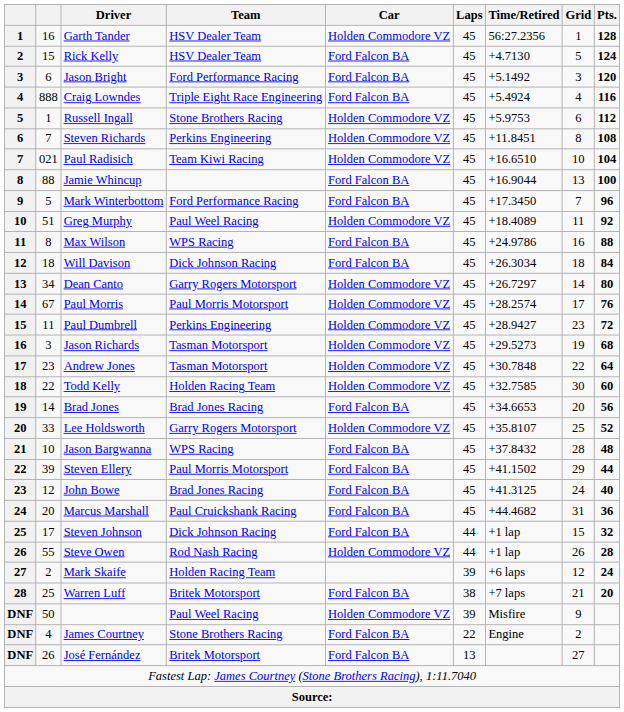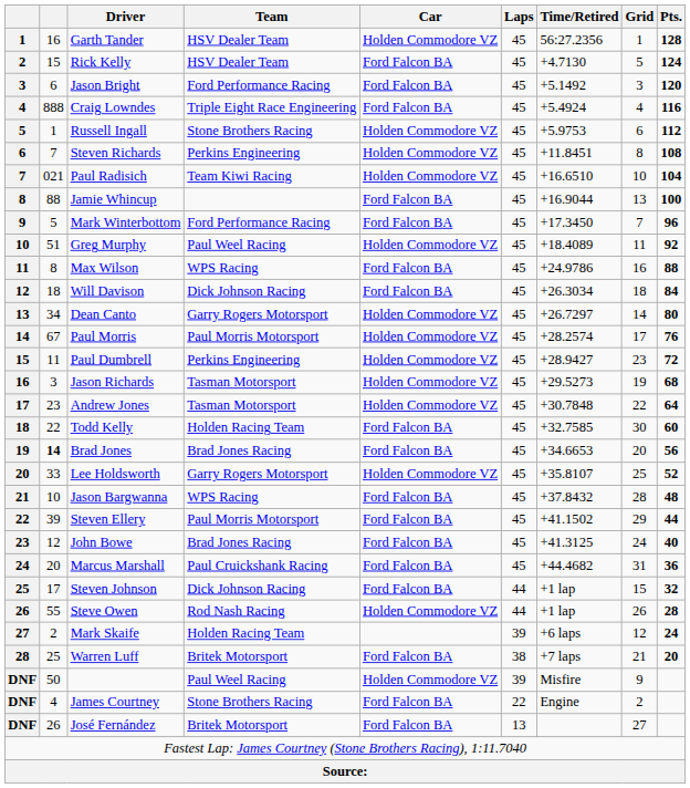 <table class="wikitable" style="font-size: 90%">
 <tr>
 <th></th>
 <th></th>
 <th>Driver</th>
 <th>Team</th>
 <th>Car</th>
 <th>Laps</th>
 <th>Time/Retired</th>
 <th>Grid</th>
 <th>Pts.</th>
 </tr>
 <tr>
 <th>1</th>
 <td align="center">16</td>
 <td> <a href='#'>Garth Tander</a></td>
 <td><a href='#'>HSV Dealer Team</a></td>
 <td><a href='#'>Holden Commodore VZ</a></td>
 <td align="center">45</td>
 <td>56:27.2356</td>
 <td align="center">1</td>
 <td align="center"><strong>128</strong></td>
 </tr>
 <tr>
 <th>2</th>
 <td align="center">15</td>
 <td> <a href='#'>Rick Kelly</a></td>
 <td><a href='#'>HSV Dealer Team</a></td>
 <td><a href='#'>Ford Falcon BA</a></td>
 <td align="center">45</td>
 <td>+4.7130</td>
 <td align="center">5</td>
 <td align="center"><strong>124</strong></td>
 </tr>
 <tr>
 <th>3</th>
 <td align="center">6</td>
 <td> <a href='#'>Jason Bright</a></td>
 <td><a href='#'>Ford Performance Racing</a></td>
 <td><a href='#'>Ford Falcon BA</a></td>
 <td align="center">45</td>
 <td>+5.1492</td>
 <td align="center">3</td>
 <td align="center"><strong>120</strong></td>
 </tr>
 <tr>
 <th>4</th>
 <td align="center">888</td>
 <td> <a href='#'>Craig Lowndes</a></td>
 <td><a href='#'>Triple Eight Race Engineering</a></td>
 <td><a href='#'>Ford Falcon BA</a></td>
 <td align="center">45</td>
 <td>+5.4924</td>
 <td align="center">4</td>
 <td align="center"><strong>116</strong></td>
 </tr>
 <tr>
 <th>5</th>
 <td align="center">1</td>
 <td> <a href='#'>Russell Ingall</a></td>
 <td><a href='#'>Stone Brothers Racing</a></td>
 <td><a href='#'>Holden Commodore VZ</a></td>
 <td align="center">45</td>
 <td>+5.9753</td>
 <td align="center">6</td>
 <td align="center"><strong>112</strong></td>
 </tr>
 <tr>
 <th>6</th>
 <td align="center">7</td>
 <td> <a href='#'>Steven Richards</a></td>
 <td><a href='#'>Perkins Engineering</a></td>
 <td><a href='#'>Holden Commodore VZ</a></td>
 <td align="center">45</td>
 <td>+11.8451</td>
 <td align="center">8</td>
 <td align="center"><strong>108</strong></td>
 </tr>
 <tr>
 <th>7</th>
 <td align="center">021</td>
 <td> <a href='#'>Paul Radisich</a></td>
 <td><a href='#'>Team Kiwi Racing</a></td>
 <td><a href='#'>Holden Commodore VZ</a></td>
 <td align="center">45</td>
 <td>+16.6510</td>
 <td align="center">10</td>
 <td align="center"><strong>104</strong></td>
 </tr>
 <tr>
 <th>8</th>
 <td align="center">88</td>
 <td> <a href='#'>Jamie Whincup</a></td>
 <td></td>
 <td><a href='#'>Ford Falcon BA</a></td>
 <td align="center">45</td>
 <td>+16.9044</td>
 <td align="center">13</td>
 <td align="center"><strong>100</strong></td>
 </tr>
 <tr>
 <th>9</th>
 <td align="center">5</td>
 <td> <a href='#'>Mark Winterbottom</a></td>
 <td><a href='#'>Ford Performance Racing</a></td>
 <td><a href='#'>Ford Falcon BA</a></td>
 <td align="center">45</td>
 <td>+17.3450</td>
 <td align="center">7</td>
 <td align="center"><strong>96</strong></td>
 </tr>
 <tr>
 <th>10</th>
 <td align="center">51</td>
 <td> <a href='#'>Greg Murphy</a></td>
 <td><a href='#'>Paul Weel Racing</a></td>
 <td><a href='#'>Holden Commodore VZ</a></td>
 <td align="center">45</td>
 <td>+18.4089</td>
 <td align="center">11</td>
 <td align="center"><strong>92</strong></td>
 </tr>
 <tr>
 <th>11</th>
 <td align="center">8</td>
 <td> <a href='#'>Max Wilson</a></td>
 <td><a href='#'>WPS Racing</a></td>
 <td><a href='#'>Ford Falcon BA</a></td>
 <td align="center">45</td>
 <td>+24.9786</td>
 <td align="center">16</td>
 <td align="center"><strong>88</strong></td>
 </tr>
 <tr>
 <th>12</th>
 <td align="center">18</td>
 <td> <a href='#'>Will Davison</a></td>
 <td><a href='#'>Dick Johnson Racing</a></td>
 <td><a href='#'>Ford Falcon BA</a></td>
 <td align="center">45</td>
 <td>+26.3034</td>
 <td align="center">18</td>
 <td align="center"><strong>84</strong></td>
 </tr>
 <tr>
 <th>13</th>
 <td align="center">34</td>
 <td> <a href='#'>Dean Canto</a></td>
 <td><a href='#'>Garry Rogers Motorsport</a></td>
 <td><a href='#'>Holden Commodore VZ</a></td>
 <td align="center">45</td>
 <td>+26.7297</td>
 <td align="center">14</td>
 <td align="center"><strong>80</strong></td>
 </tr>
 <tr>
 <th>14</th>
 <td align="center">67</td>
 <td> <a href='#'>Paul Morris</a></td>
 <td><a href='#'>Paul Morris Motorsport</a></td>
 <td><a href='#'>Holden Commodore VZ</a></td>
 <td align="center">45</td>
 <td>+28.2574</td>
 <td align="center">17</td>
 <td align="center"><strong>76</strong></td>
 </tr>
 <tr>
 <th>15</th>
 <td align="center">11</td>
 <td> <a href='#'>Paul Dumbrell</a></td>
 <td><a href='#'>Perkins Engineering</a></td>
 <td><a href='#'>Holden Commodore VZ</a></td>
 <td align="center">45</td>
 <td>+28.9427</td>
 <td align="center">23</td>
 <td align="center"><strong>72</strong></td>
 </tr>
 <tr>
 <th>16</th>
 <td align="center">3</td>
 <td> <a href='#'>Jason Richards</a></td>
 <td><a href='#'>Tasman Motorsport</a></td>
 <td><a href='#'>Holden Commodore VZ</a></td>
 <td align="center">45</td>
 <td>+29.5273</td>
 <td align="center">19</td>
 <td align="center"><strong>68</strong></td>
 </tr>
 <tr>
 <th>17</th>
 <td align="center">23</td>
 <td> <a href='#'>Andrew Jones</a></td>
 <td><a href='#'>Tasman Motorsport</a></td>
 <td><a href='#'>Holden Commodore VZ</a></td>
 <td align="center">45</td>
 <td>+30.7848</td>
 <td align="center">22</td>
 <td align="center"><strong>64</strong></td>
 </tr>
 <tr>
 <th>18</th>
 <td align="center">22</td>
 <td> <a href='#'>Todd Kelly</a></td>
 <td><a href='#'>Holden Racing Team</a></td>
-<td><a href='#'>Holden Commodore VZ</a></td>
+<td><a href='#'>Ford Falcon BA</a></td>
 <td align="center">45</td>
 <td>+32.7585</td>
 <td align="center">30</td>
 <td align="center"><strong>60</strong></td>
 </tr>
 <tr>
 <th>19</th>
-<td align="center">14</td>
+<td align="center"><strong>14</strong></td>
 <td> <a href='#'>Brad Jones</a></td>
 <td><a href='#'>Brad Jones Racing</a></td>
 <td><a href='#'>Ford Falcon BA</a></td>
 <td align="center">45</td>
 <td>+34.6653</td>
 <td align="center">20</td>
 <td align="center"><strong>56</strong></td>
 </tr>
 <tr>
 <th>20</th>
 <td align="center">33</td>
 <td> <a href='#'>Lee Holdsworth</a></td>
 <td><a href='#'>Garry Rogers Motorsport</a></td>
 <td><a href='#'>Holden Commodore VZ</a></td>
 <td align="center">45</td>
 <td>+35.8107</td>
 <td align="center">25</td>
 <td align="center"><strong>52</strong></td>
 </tr>
 <tr>
 <th>21</th>
 <td align="center">10</td>
 <td> <a href='#'>Jason Bargwanna</a></td>
 <td><a href='#'>WPS Racing</a></td>
 <td><a href='#'>Ford Falcon BA</a></td>
 <td align="center">45</td>
 <td>+37.8432</td>
 <td align="center">28</td>
 <td align="center"><strong>48</strong></td>
 </tr>
 <tr>
 <th>22</th>
 <td align="center">39</td>
 <td> <a href='#'>Steven Ellery</a></td>
 <td><a href='#'>Paul Morris Motorsport</a></td>
 <td><a href='#'>Ford Falcon BA</a></td>
 <td align="center">45</td>
 <td>+41.1502</td>
 <td align="center">29</td>
 <td align="center"><strong>44</strong></td>
 </tr>
 <tr>
 <th>23</th>
 <td align="center">12</td>
 <td> <a href='#'>John Bowe</a></td>
 <td><a href='#'>Brad Jones Racing</a></td>
 <td><a href='#'>Ford Falcon BA</a></td>
 <td align="center">45</td>
 <td>+41.3125</td>
 <td align="center">24</td>
 <td align="center"><strong>40</strong></td>
 </tr>
 <tr>
 <th>24</th>
 <td align="center">20</td>
 <td> <a href='#'>Marcus Marshall</a></td>
 <td><a href='#'>Paul Cruickshank Racing</a></td>
 <td><a href='#'>Ford Falcon BA</a></td>
 <td align="center">45</td>
 <td>+44.4682</td>
 <td align="center">31</td>
 <td align="center"><strong>36</strong></td>
 </tr>
 <tr>
 <th>25</th>
 <td align="center">17</td>
 <td> <a href='#'>Steven Johnson</a></td>
 <td><a href='#'>Dick Johnson Racing</a></td>
 <td><a href='#'>Ford Falcon BA</a></td>
 <td align="center">44</td>
 <td>+1 lap</td>
 <td align="center">15</td>
 <td align="center"><strong>32</strong></td>
 </tr>
 <tr>
 <th>26</th>
 <td align="center">55</td>
 <td> <a href='#'>Steve Owen</a></td>
 <td><a href='#'>Rod Nash Racing</a></td>
 <td><a href='#'>Holden Commodore VZ</a></td>
 <td align="center">44</td>
 <td>+1 lap</td>
 <td align="center">26</td>
 <td align="center"><strong>28</strong></td>
 </tr>
 <tr>
 <th>27</th>
 <td align="center">2</td>
 <td> <a href='#'>Mark Skaife</a></td>
 <td><a href='#'>Holden Racing Team</a></td>
 <td></td>
 <td align="center">39</td>
 <td>+6 laps</td>
 <td align="center">12</td>
 <td align="center"><strong>24</strong></td>
 </tr>
 <tr>
 <th>28</th>
 <td align="center">25</td>
 <td> <a href='#'>Warren Luff</a></td>
 <td><a href='#'>Britek Motorsport</a></td>
 <td><a href='#'>Ford Falcon BA</a></td>
 <td align="center">38</td>
 <td>+7 laps</td>
 <td align="center">21</td>
 <td align="center"><strong>20</strong></td>
 </tr>
 <tr>
 <th>DNF</th>
 <td align="center">50</td>
 <td></td>
 <td><a href='#'>Paul Weel Racing</a></td>
 <td><a href='#'>Holden Commodore VZ</a></td>
 <td align="center">39</td>
 <td>Misfire</td>
 <td align="center">9</td>
 <td align="center"></td>
 </tr>
 <tr>
 <th>DNF</th>
 <td align="center">4</td>
 <td> <a href='#'>James Courtney</a></td>
 <td><a href='#'>Stone Brothers Racing</a></td>
 <td><a href='#'>Ford Falcon BA</a></td>
 <td align="center">22</td>
 <td>Engine</td>
 <td align="center">2</td>
 <td align="center"></td>
 </tr>
 <tr>
 <th>DNF</th>
 <td align="center">26</td>
 <td> <a href='#'>José Fernández</a></td>
 <td><a href='#'>Britek Motorsport</a></td>
 <td><a href='#'>Ford Falcon BA</a></td>
 <td align="center">13</td>
 <td></td>
 <td align="center">27</td>
 <td align="center"></td>
 </tr>
 <tr>
 <td colspan="9" align="center"><em>Fastest Lap: <a href='#'>James Courtney</a> (<a href='#'>Stone Brothers Racing</a>), 1:11.7040</em></td>
 </tr>
 <tr>
 <th colspan="9">Source:</th>
 </tr>
 </table>
